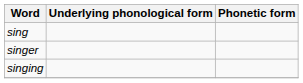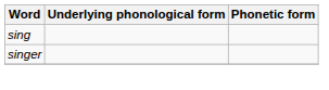 <table class=wikitable>
 <tr>
 <th>Word</th>
 <th>Underlying phonological form</th>
 <th>Phonetic form</th>
 </tr>
 <tr>
 <td><em>sing</em></td>
 <td></td>
 <td></td>
 </tr>
 <tr>
 <td><em>singer</em></td>
 <td></td>
 <td></td>
 </tr>
 <tr>
-<td><em>singing</em></td>
-<td></td>
-<td></td>
-</tr>
-<tr>
 </tr>
 </table>
